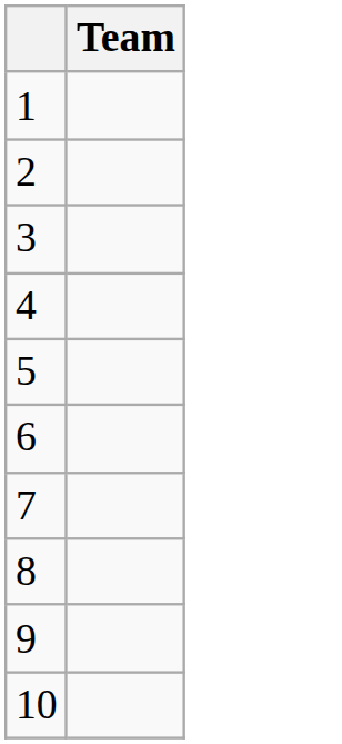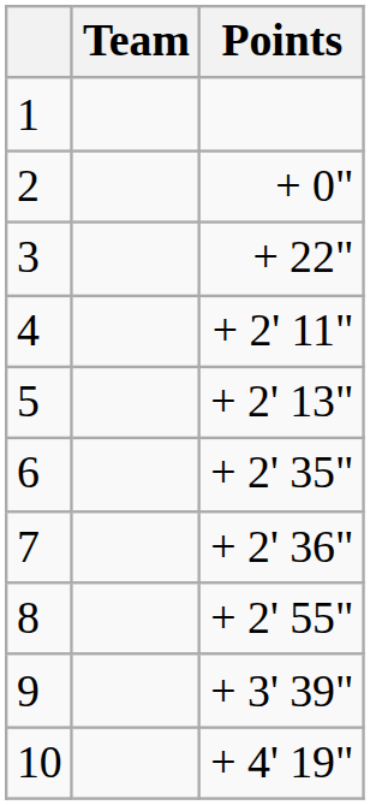 <table class="wikitable">
 <tr>
 <th></th>
 <th>Team</th>
+<th>Points</th>
 </tr>
 <tr>
 <td>1</td>
 <td></td>
+<td align="right"></td>
 </tr>
 <tr>
 <td>2</td>
 <td></td>
+<td align="right">+ 0"</td>
 </tr>
 <tr>
 <td>3</td>
 <td></td>
+<td align="right">+ 22"</td>
 </tr>
 <tr>
 <td>4</td>
 <td></td>
+<td align="right">+ 2' 11"</td>
 </tr>
 <tr>
 <td>5</td>
 <td></td>
+<td align="right">+ 2' 13"</td>
 </tr>
 <tr>
 <td>6</td>
 <td></td>
+<td align="right">+ 2' 35"</td>
 </tr>
 <tr>
 <td>7</td>
 <td></td>
+<td align="right">+ 2' 36"</td>
 </tr>
 <tr>
 <td>8</td>
 <td></td>
+<td align="right">+ 2' 55"</td>
 </tr>
 <tr>
 <td>9</td>
 <td></td>
+<td align="right">+ 3' 39"</td>
 </tr>
 <tr>
 <td>10</td>
 <td></td>
+<td align="right">+ 4' 19"</td>
 </tr>
 </table>
